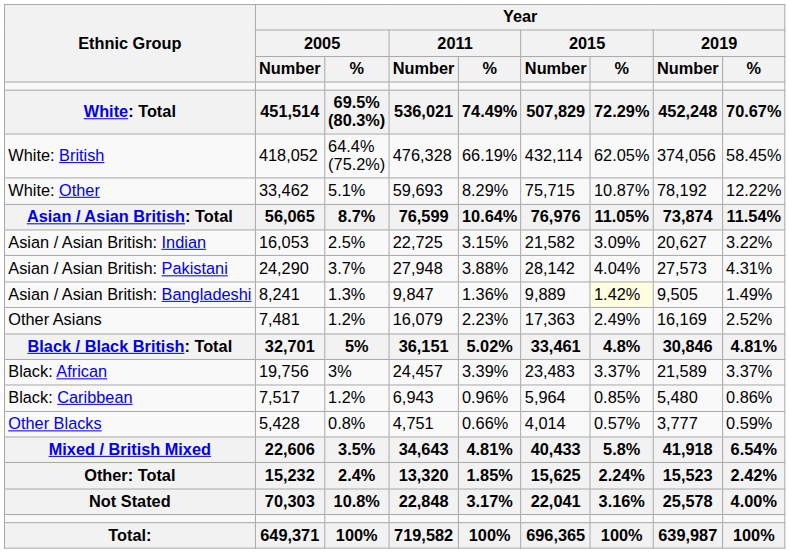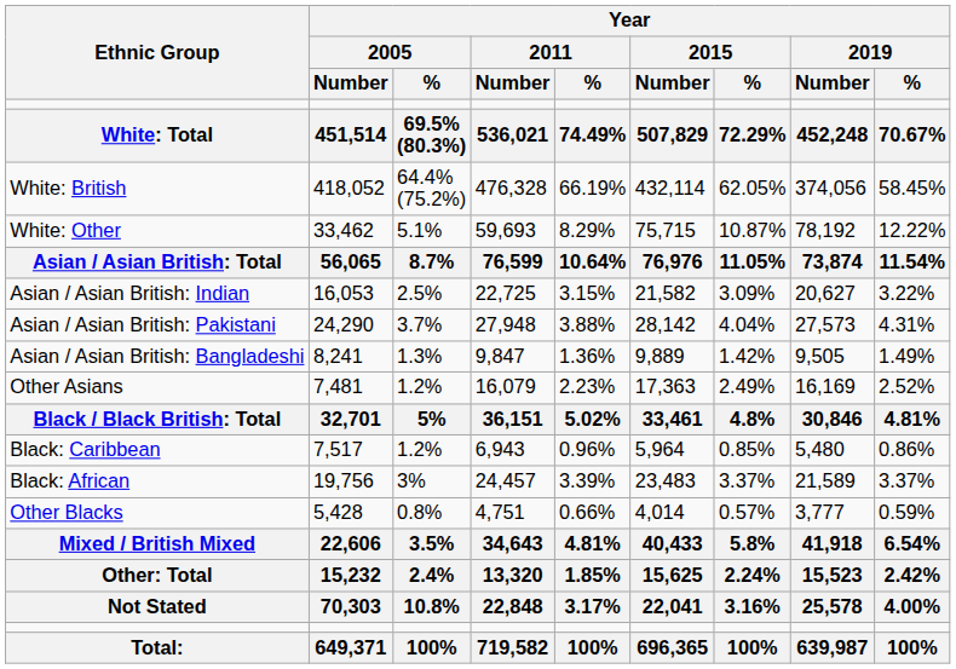 <table class="wikitable sortable mw-collapsible">
 <tr>
 <th rowspan="3">Ethnic Group</th>
 <th colspan="8">Year</th>
 </tr>
 <tr>
 <th colspan="2">2005</th>
 <th colspan="2">2011</th>
 <th colspan="2">2015</th>
 <th colspan="2">2019</th>
 </tr>
 <tr>
 <th>Number</th>
 <th>%</th>
 <th>Number</th>
 <th>%</th>
 <th>Number</th>
 <th>%</th>
 <th>Number</th>
 <th>%</th>
 </tr>
 <tr>
 <td></td>
 <td></td>
 <td></td>
 <td></td>
 <td></td>
 <td></td>
 <td></td>
 <td></td>
 <td></td>
 </tr>
 <tr>
 <th><a href='#'>White</a>: Total</th>
 <th>451,514</th>
 <th>69.5%<br>(80.3%)</th>
 <th>536,021</th>
 <th>74.49%</th>
 <th>507,829</th>
 <th>72.29%</th>
 <th>452,248</th>
 <th>70.67%</th>
 </tr>
 <tr>
 <td>White: <a href='#'>British</a></td>
 <td>418,052</td>
 <td>64.4%<br>(75.2%)</td>
 <td>476,328</td>
 <td>66.19%</td>
 <td>432,114</td>
 <td>62.05%</td>
 <td>374,056</td>
 <td>58.45%</td>
 </tr>
 <tr>
 <td>White: <a href='#'>Other</a></td>
 <td>33,462</td>
 <td>5.1%</td>
 <td>59,693</td>
 <td>8.29%</td>
 <td>75,715</td>
 <td>10.87%</td>
 <td>78,192</td>
 <td>12.22%</td>
 </tr>
 <tr>
 <th><a href='#'>Asian / Asian British</a>: Total</th>
 <th>56,065</th>
 <th>8.7%</th>
 <th>76,599</th>
 <th>10.64%</th>
 <th>76,976</th>
 <th>11.05%</th>
 <th>73,874</th>
 <th>11.54%</th>
 </tr>
 <tr>
 <td>Asian / Asian British: <a href='#'>Indian</a></td>
 <td>16,053</td>
 <td>2.5%</td>
 <td>22,725</td>
 <td>3.15%</td>
 <td>21,582</td>
 <td>3.09%</td>
 <td>20,627</td>
 <td>3.22%</td>
 </tr>
 <tr>
 <td>Asian / Asian British: <a href='#'>Pakistani</a></td>
 <td>24,290</td>
 <td>3.7%</td>
 <td>27,948</td>
 <td>3.88%</td>
 <td>28,142</td>
 <td>4.04%</td>
 <td>27,573</td>
 <td>4.31%</td>
 </tr>
 <tr>
 <td>Asian / Asian British: <a href='#'>Bangladeshi</a></td>
 <td>8,241</td>
 <td>1.3%</td>
 <td>9,847</td>
 <td>1.36%</td>
 <td>9,889</td>
-<td style="background: lightyellow;">1.42%</td>
+<td>1.42%</td>
 <td>9,505</td>
 <td>1.49%</td>
 </tr>
 <tr>
 <td>Other Asians</td>
 <td>7,481</td>
 <td>1.2%</td>
 <td>16,079</td>
 <td>2.23%</td>
 <td>17,363</td>
 <td>2.49%</td>
 <td>16,169</td>
 <td>2.52%</td>
 </tr>
 <tr>
 <th><a href='#'>Black / Black British</a>: Total</th>
 <th>32,701</th>
 <th>5%</th>
 <th>36,151</th>
 <th>5.02%</th>
 <th>33,461</th>
 <th>4.8%</th>
 <th>30,846</th>
 <th>4.81%</th>
 </tr>
 <tr>
+<td>Black: <a href='#'>Caribbean</a></td>
+<td>7,517</td>
+<td>1.2%</td>
+<td>6,943</td>
+<td>0.96%</td>
+<td>5,964</td>
+<td>0.85%</td>
+<td>5,480</td>
+<td>0.86%</td>
+</tr>
+<tr>
 <td>Black: <a href='#'>African</a></td>
 <td>19,756</td>
 <td>3%</td>
 <td>24,457</td>
 <td>3.39%</td>
 <td>23,483</td>
 <td>3.37%</td>
 <td>21,589</td>
 <td>3.37%</td>
-</tr>
-<tr>
-<td>Black: <a href='#'>Caribbean</a></td>
-<td>7,517</td>
-<td>1.2%</td>
-<td>6,943</td>
-<td>0.96%</td>
-<td>5,964</td>
-<td>0.85%</td>
-<td>5,480</td>
-<td>0.86%</td>
 </tr>
 <tr>
 <td><a href='#'>Other Blacks</a></td>
 <td>5,428</td>
 <td>0.8%</td>
 <td>4,751</td>
 <td>0.66%</td>
 <td>4,014</td>
 <td>0.57%</td>
 <td>3,777</td>
 <td>0.59%</td>
 </tr>
 <tr>
 <th><a href='#'>Mixed / British Mixed</a></th>
 <th>22,606</th>
 <th>3.5%</th>
 <th>34,643</th>
 <th>4.81%</th>
 <th>40,433</th>
 <th>5.8%</th>
 <th>41,918</th>
 <th>6.54%</th>
 </tr>
 <tr>
 <th>Other: Total</th>
 <th>15,232</th>
 <th>2.4%</th>
 <th>13,320</th>
 <th>1.85%</th>
 <th>15,625</th>
 <th>2.24%</th>
 <th>15,523</th>
 <th>2.42%</th>
 </tr>
 <tr>
 <th>Not Stated</th>
 <th>70,303</th>
 <th>10.8%</th>
 <th>22,848</th>
 <th>3.17%</th>
 <th>22,041</th>
 <th>3.16%</th>
 <th>25,578</th>
 <th>4.00%</th>
 </tr>
 <tr>
 <td></td>
 <td></td>
 <td></td>
 <td></td>
 <td></td>
 <td></td>
 <td></td>
 <td></td>
 <td></td>
 </tr>
 <tr>
 <th>Total:</th>
 <th>649,371</th>
 <th>100%</th>
 <th>719,582</th>
 <th>100%</th>
 <th>696,365</th>
 <th>100%</th>
 <th>639,987</th>
 <th>100%</th>
 </tr>
 </table>
